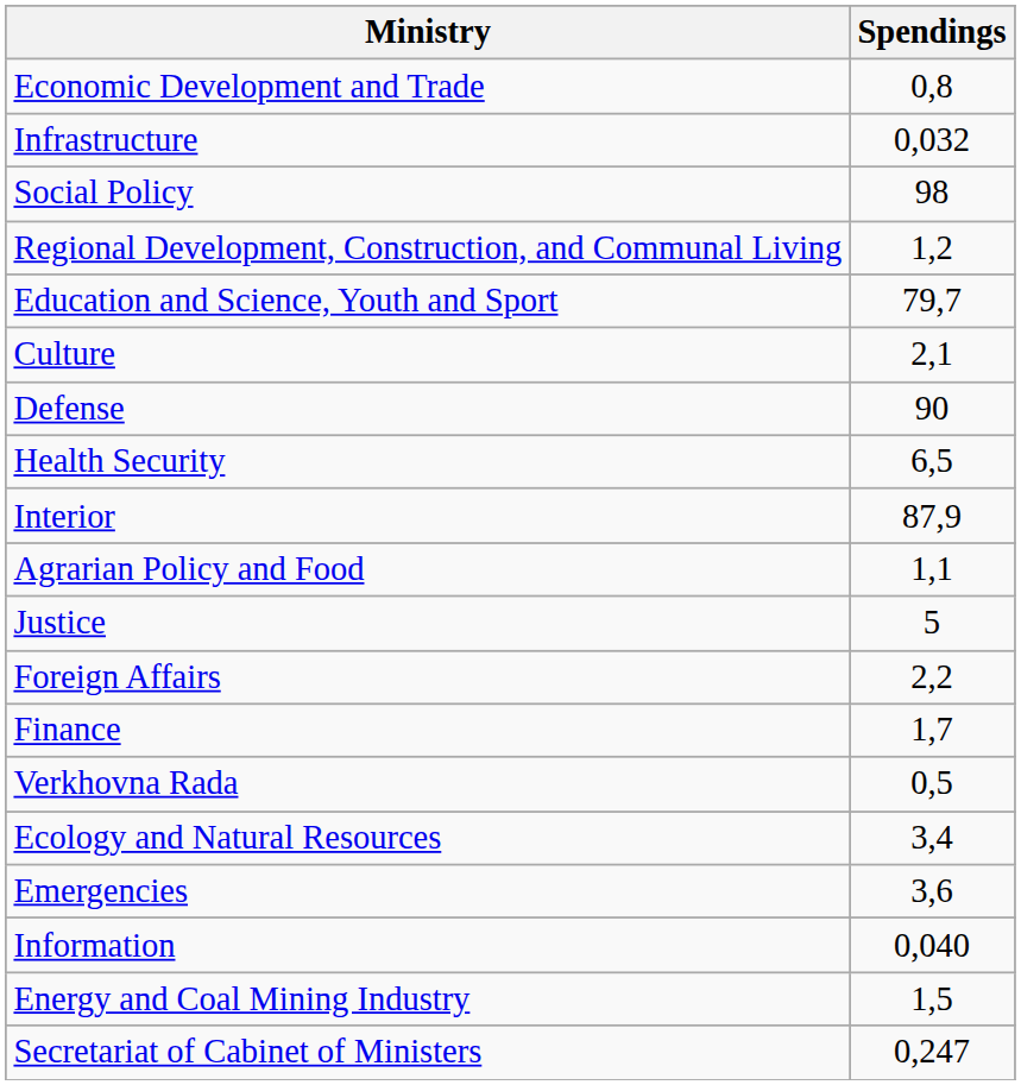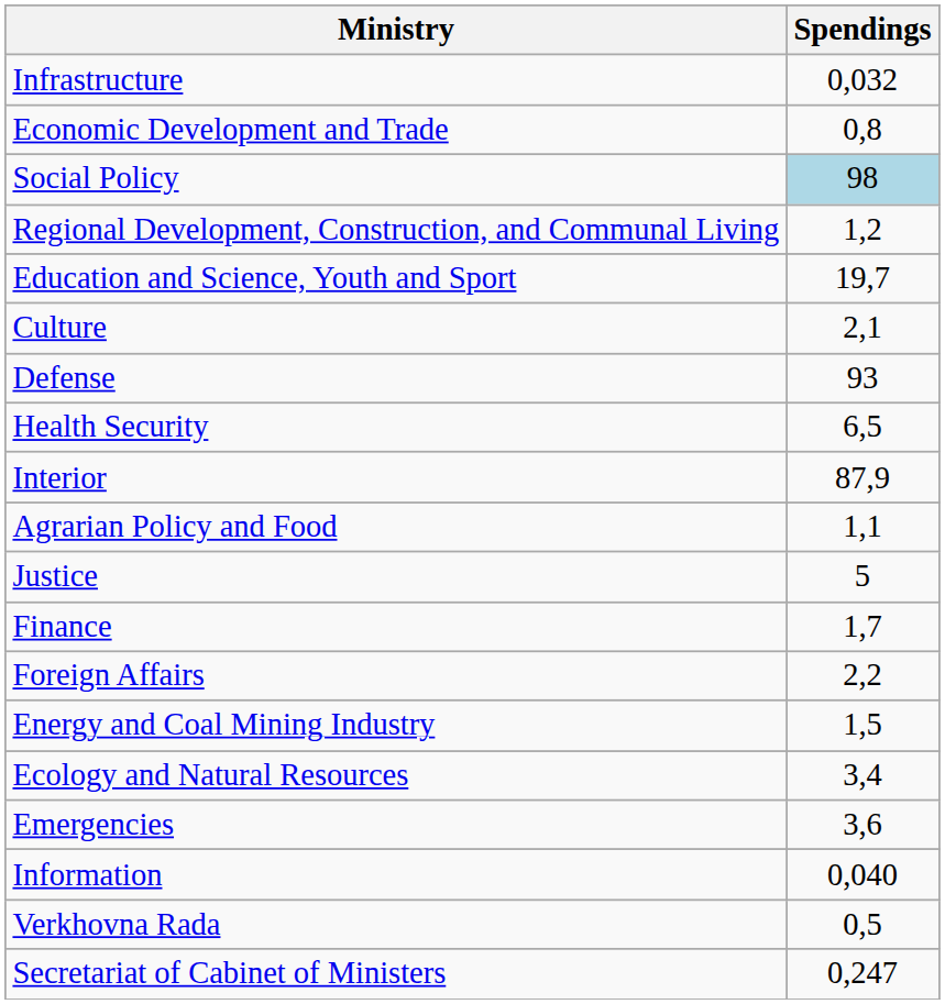 <table class="wikitable">
 <tr>
 <th>Ministry<br></th>
 <th>Spendings</th>
+</tr>
+<tr>
+<td nowrap><a href='#'>Infrastructure</a></td>
+<td align=center>0,032</td>
 </tr>
 <tr in>
 <td nowrap><a href='#'>Economic Development and Trade</a></td>
 <td align=center>0,8</td>
 </tr>
 <tr>
-<td nowrap><a href='#'>Infrastructure</a></td>
-<td align=center>0,032</td>
-</tr>
-<tr>
 <td nowrap><a href='#'>Social Policy</a></td>
-<td align=center>98</td>
+<td align=center style="background: lightblue;">98</td>
 </tr>
 <tr>
 <td nowrap><a href='#'>Regional Development, Construction, and Communal Living</a></td>
 <td align=center>1,2</td>
 </tr>
 <tr>
 <td nowrap><a href='#'>Education and Science, Youth and Sport</a></td>
-<td align=center>79,7</td>
+<td align=center>19,7</td>
 </tr>
 <tr>
 <td nowrap><a href='#'>Culture</a></td>
 <td align=center>2,1</td>
 </tr>
 <tr>
 <td nowrap><a href='#'>Defense</a></td>
-<td align=center>90</td>
+<td align=center>93</td>
 </tr>
 <tr>
 <td nowrap><a href='#'>Health Security</a></td>
 <td align=center>6,5</td>
 </tr>
 <tr>
 <td nowrap><a href='#'>Interior</a></td>
 <td align=center>87,9</td>
 </tr>
 <tr>
 <td nowrap><a href='#'>Agrarian Policy and Food</a></td>
 <td align=center>1,1</td>
 </tr>
 <tr>
 <td nowrap><a href='#'>Justice</a></td>
 <td align=center>5</td>
 </tr>
 <tr>
+<td nowrap><a href='#'>Finance</a></td>
+<td align=center>1,7</td>
+</tr>
+<tr>
 <td nowrap><a href='#'>Foreign Affairs</a></td>
 <td align=center>2,2</td>
 </tr>
 <tr>
-<td nowrap><a href='#'>Finance</a></td>
-<td align=center>1,7</td>
-</tr>
-<tr>
-<td nowrap><a href='#'>Verkhovna Rada</a></td>
-<td align=center>0,5</td>
+<td nowrap><a href='#'>Energy and Coal Mining Industry</a></td>
+<td align=center>1,5</td>
 </tr>
 <tr>
 <td nowrap><a href='#'>Ecology and Natural Resources</a></td>
 <td align=center>3,4</td>
 </tr>
 <tr>
 <td nowrap><a href='#'>Emergencies</a></td>
 <td align=center>3,6</td>
 </tr>
 <tr>
 <td nowrap><a href='#'>Information</a></td>
 <td align=center>0,040</td>
 </tr>
 <tr>
-<td nowrap><a href='#'>Energy and Coal Mining Industry</a></td>
-<td align=center>1,5</td>
+<td nowrap><a href='#'>Verkhovna Rada</a></td>
+<td align=center>0,5</td>
 </tr>
 <tr>
 <td nowrap><a href='#'>Secretariat of Cabinet of Ministers</a></td>
 <td align=center>0,247</td>
 </tr>
 <tr>
 </tr>
 </table>
